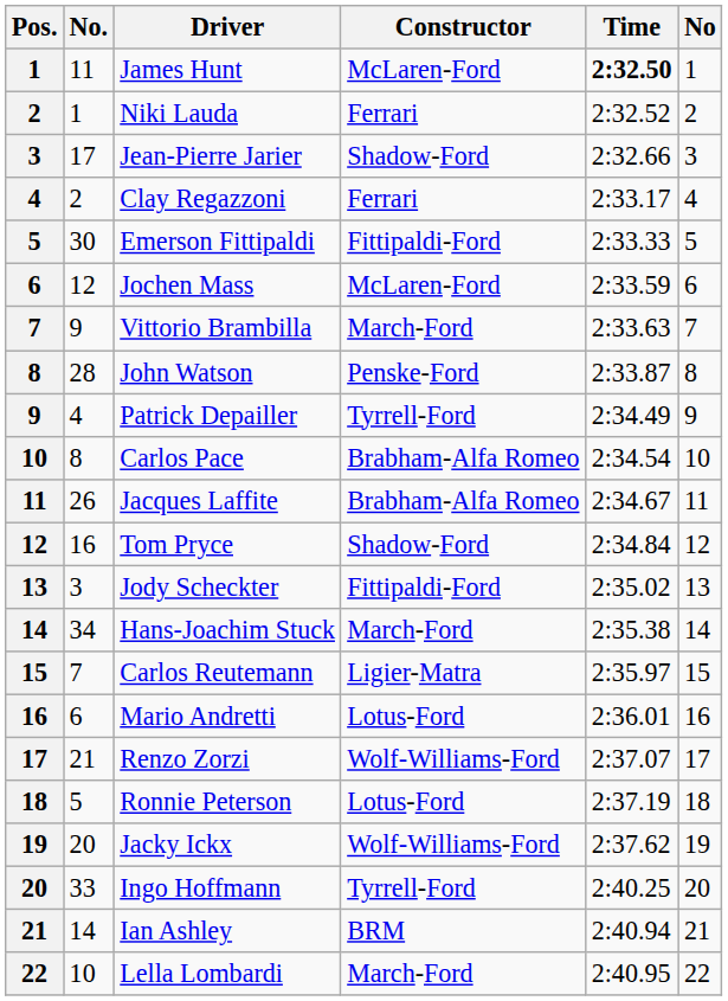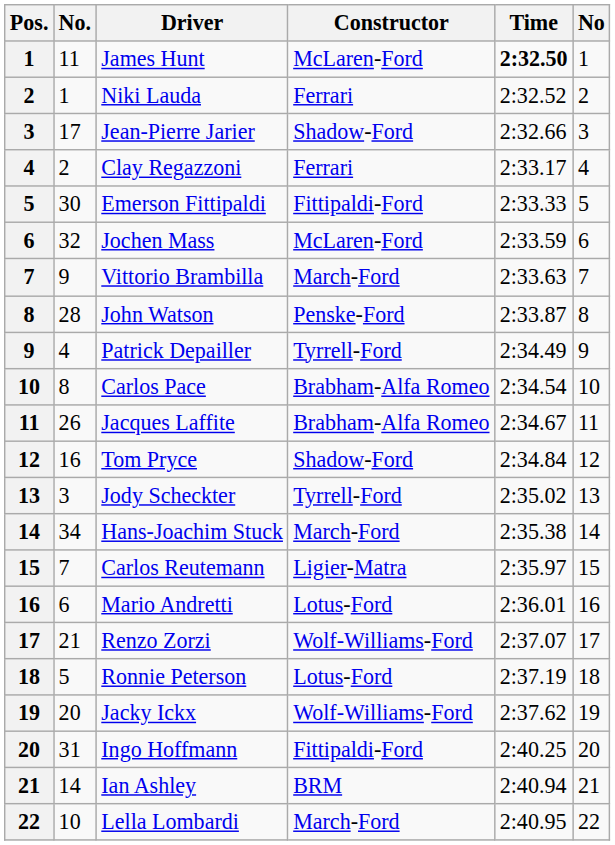 <table class="wikitable sortable" style="font-size: 95%">
 <tr>
 <th>Pos.</th>
 <th>No.</th>
 <th>Driver</th>
 <th>Constructor</th>
 <th>Time</th>
 <th>No</th>
 </tr>
 <tr>
 <th>1</th>
 <td>11</td>
 <td> <a href='#'>James Hunt</a></td>
 <td><a href='#'>McLaren</a>-<a href='#'>Ford</a></td>
 <td><strong>2:32.50</strong></td>
 <td>1</td>
 </tr>
 <tr>
 <th>2</th>
 <td>1</td>
 <td> <a href='#'>Niki Lauda</a></td>
 <td><a href='#'>Ferrari</a></td>
 <td>2:32.52</td>
 <td>2</td>
 </tr>
 <tr>
 <th>3</th>
 <td>17</td>
 <td> <a href='#'>Jean-Pierre Jarier</a></td>
 <td><a href='#'>Shadow</a>-<a href='#'>Ford</a></td>
 <td>2:32.66</td>
 <td>3</td>
 </tr>
 <tr>
 <th>4</th>
 <td>2</td>
 <td> <a href='#'>Clay Regazzoni</a></td>
 <td><a href='#'>Ferrari</a></td>
 <td>2:33.17</td>
 <td>4</td>
 </tr>
 <tr>
 <th>5</th>
 <td>30</td>
 <td> <a href='#'>Emerson Fittipaldi</a></td>
 <td><a href='#'>Fittipaldi</a>-<a href='#'>Ford</a></td>
 <td>2:33.33</td>
 <td>5</td>
 </tr>
 <tr>
 <th>6</th>
-<td>12</td>
+<td>32</td>
 <td> <a href='#'>Jochen Mass</a></td>
 <td><a href='#'>McLaren</a>-<a href='#'>Ford</a></td>
 <td>2:33.59</td>
 <td>6</td>
 </tr>
 <tr>
 <th>7</th>
 <td>9</td>
 <td> <a href='#'>Vittorio Brambilla</a></td>
 <td><a href='#'>March</a>-<a href='#'>Ford</a></td>
 <td>2:33.63</td>
 <td>7</td>
 </tr>
 <tr>
 <th>8</th>
 <td>28</td>
 <td> <a href='#'>John Watson</a></td>
 <td><a href='#'>Penske</a>-<a href='#'>Ford</a></td>
 <td>2:33.87</td>
 <td>8</td>
 </tr>
 <tr>
 <th>9</th>
 <td>4</td>
 <td> <a href='#'>Patrick Depailler</a></td>
 <td><a href='#'>Tyrrell</a>-<a href='#'>Ford</a></td>
 <td>2:34.49</td>
 <td>9</td>
 </tr>
 <tr>
 <th>10</th>
 <td>8</td>
 <td> <a href='#'>Carlos Pace</a></td>
 <td><a href='#'>Brabham</a>-<a href='#'>Alfa Romeo</a></td>
 <td>2:34.54</td>
 <td>10</td>
 </tr>
 <tr>
 <th>11</th>
 <td>26</td>
 <td> <a href='#'>Jacques Laffite</a></td>
 <td><a href='#'>Brabham</a>-<a href='#'>Alfa Romeo</a></td>
 <td>2:34.67</td>
 <td>11</td>
 </tr>
 <tr>
 <th>12</th>
 <td>16</td>
 <td> <a href='#'>Tom Pryce</a></td>
 <td><a href='#'>Shadow</a>-<a href='#'>Ford</a></td>
 <td>2:34.84</td>
 <td>12</td>
 </tr>
 <tr>
 <th>13</th>
 <td>3</td>
 <td> <a href='#'>Jody Scheckter</a></td>
-<td><a href='#'>Fittipaldi</a>-<a href='#'>Ford</a></td>
+<td><a href='#'>Tyrrell</a>-<a href='#'>Ford</a></td>
 <td>2:35.02</td>
 <td>13</td>
 </tr>
 <tr>
 <th>14</th>
 <td>34</td>
 <td> <a href='#'>Hans-Joachim Stuck</a></td>
 <td><a href='#'>March</a>-<a href='#'>Ford</a></td>
 <td>2:35.38</td>
 <td>14</td>
 </tr>
 <tr>
 <th>15</th>
 <td>7</td>
 <td> <a href='#'>Carlos Reutemann</a></td>
 <td><a href='#'>Ligier</a>-<a href='#'>Matra</a></td>
 <td>2:35.97</td>
 <td>15</td>
 </tr>
 <tr>
 <th>16</th>
 <td>6</td>
 <td> <a href='#'>Mario Andretti</a></td>
 <td><a href='#'>Lotus</a>-<a href='#'>Ford</a></td>
 <td>2:36.01</td>
 <td>16</td>
 </tr>
 <tr>
 <th>17</th>
 <td>21</td>
 <td> <a href='#'>Renzo Zorzi</a></td>
 <td><a href='#'>Wolf-Williams</a>-<a href='#'>Ford</a></td>
 <td>2:37.07</td>
 <td>17</td>
 </tr>
 <tr>
 <th>18</th>
 <td>5</td>
 <td> <a href='#'>Ronnie Peterson</a></td>
 <td><a href='#'>Lotus</a>-<a href='#'>Ford</a></td>
 <td>2:37.19</td>
 <td>18</td>
 </tr>
 <tr>
 <th>19</th>
 <td>20</td>
 <td> <a href='#'>Jacky Ickx</a></td>
 <td><a href='#'>Wolf-Williams</a>-<a href='#'>Ford</a></td>
 <td>2:37.62</td>
 <td>19</td>
 </tr>
 <tr>
 <th>20</th>
-<td>33</td>
+<td>31</td>
 <td> <a href='#'>Ingo Hoffmann</a></td>
-<td><a href='#'>Tyrrell</a>-<a href='#'>Ford</a></td>
+<td><a href='#'>Fittipaldi</a>-<a href='#'>Ford</a></td>
 <td>2:40.25</td>
 <td>20</td>
 </tr>
 <tr>
 <th>21</th>
 <td>14</td>
 <td> <a href='#'>Ian Ashley</a></td>
 <td><a href='#'>BRM</a></td>
 <td>2:40.94</td>
 <td>21</td>
 </tr>
 <tr>
 <th>22</th>
 <td>10</td>
 <td> <a href='#'>Lella Lombardi</a></td>
 <td><a href='#'>March</a>-<a href='#'>Ford</a></td>
 <td>2:40.95</td>
 <td>22</td>
 </tr>
 </table>
